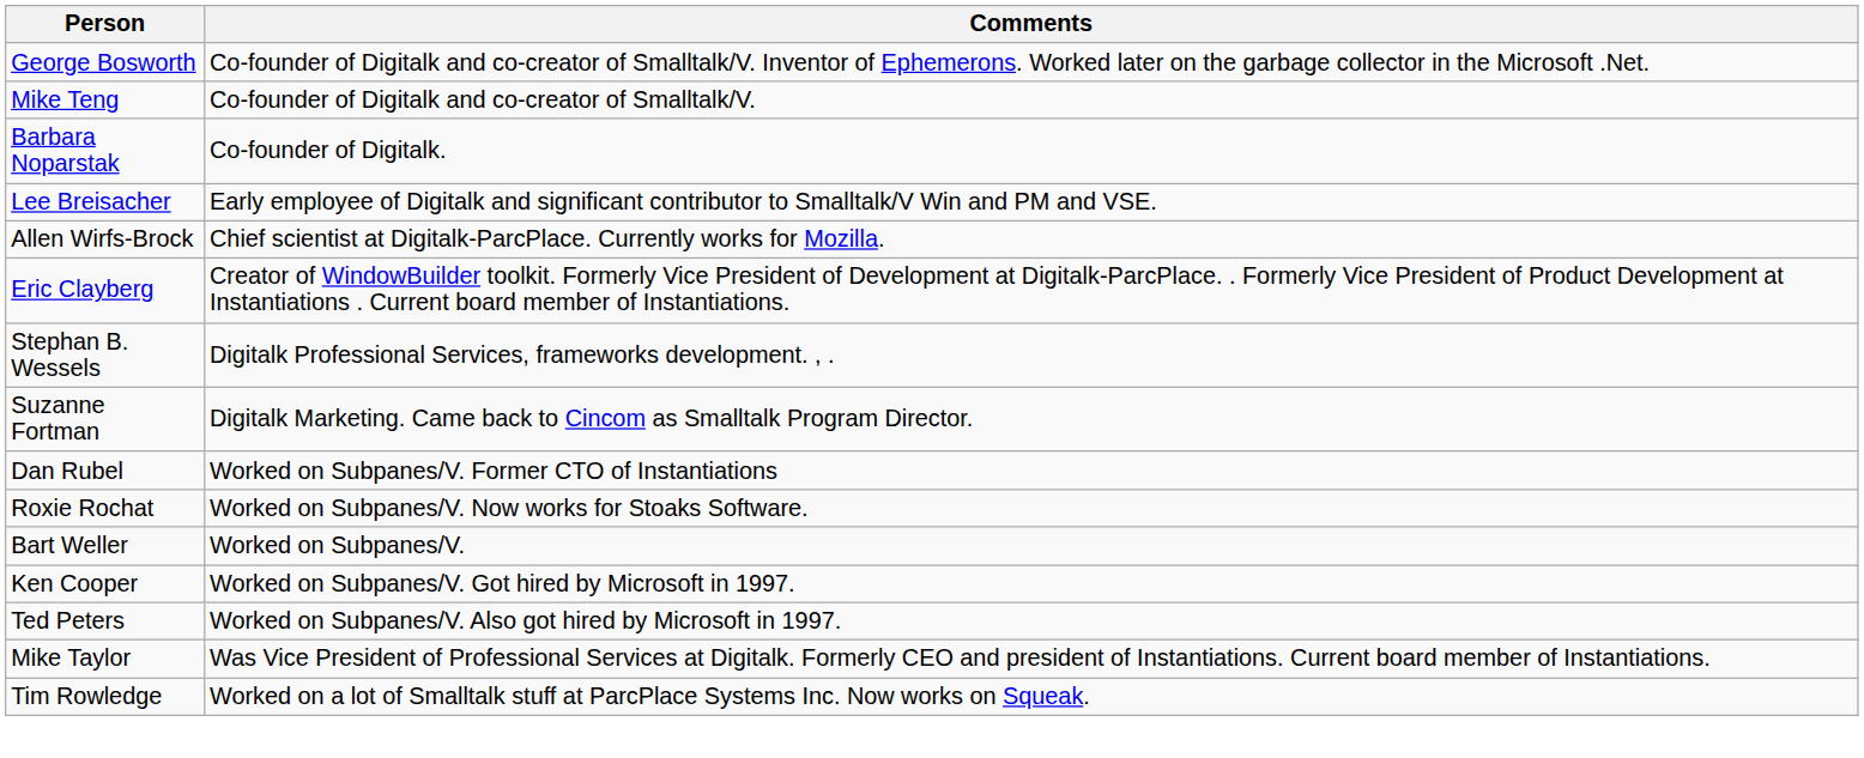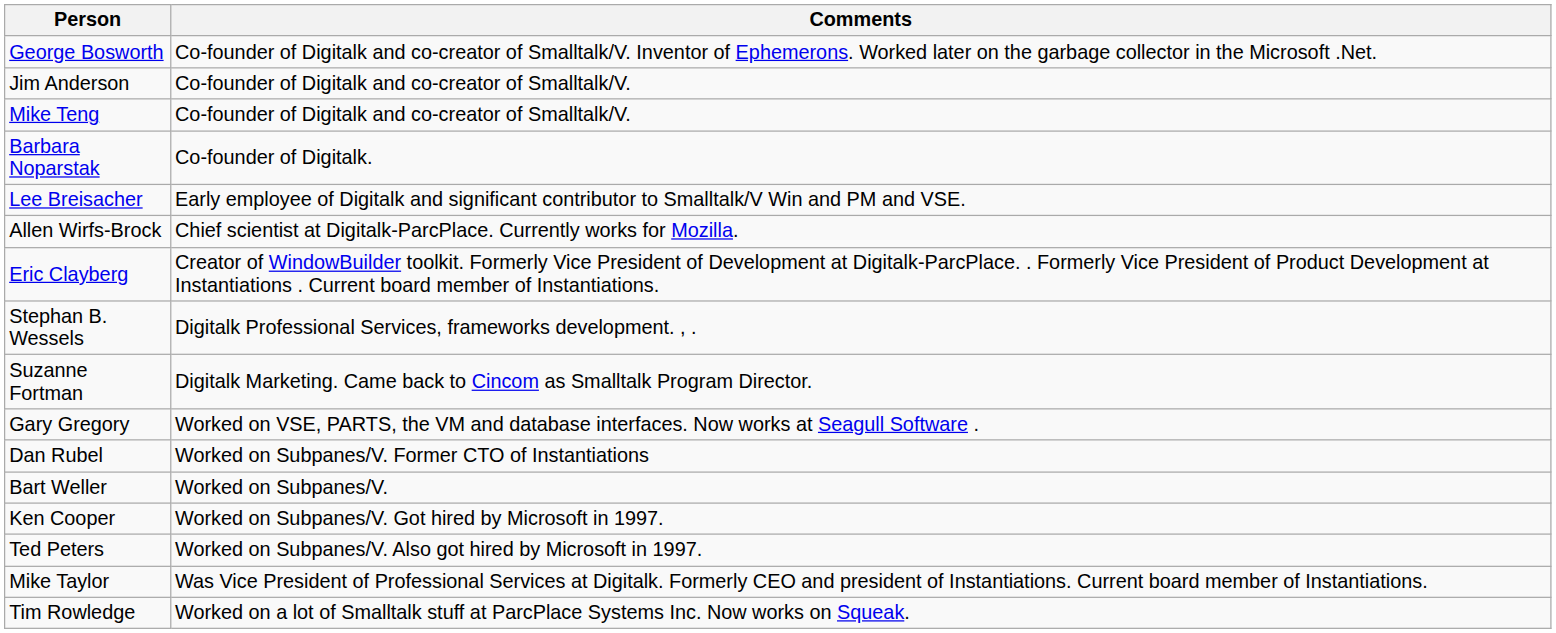 <table class="wikitable">
 <tr>
 <th>Person</th>
 <th>Comments</th>
 </tr>
 <tr>
 <td><a href='#'>George Bosworth</a></td>
 <td>Co-founder of Digitalk and co-creator of Smalltalk/V. Inventor of <a href='#'>Ephemerons</a>. Worked later on the garbage collector in the Microsoft .Net.</td>
+</tr>
+<tr>
+<td>Jim Anderson</td>
+<td>Co-founder of Digitalk and co-creator of Smalltalk/V.</td>
 </tr>
 <tr>
 <td><a href='#'>Mike Teng</a></td>
 <td>Co-founder of Digitalk and co-creator of Smalltalk/V.</td>
 </tr>
 <tr>
 <td><a href='#'>Barbara Noparstak</a></td>
 <td>Co-founder of Digitalk.</td>
 </tr>
 <tr>
 <td><a href='#'>Lee Breisacher</a></td>
 <td>Early employee of Digitalk and significant contributor to Smalltalk/V Win and PM and VSE.</td>
 </tr>
 <tr>
 <td>Allen Wirfs-Brock</td>
 <td>Chief scientist at Digitalk-ParcPlace. Currently works for <a href='#'>Mozilla</a>.</td>
 </tr>
 <tr>
 <td><a href='#'>Eric Clayberg</a></td>
 <td>Creator of <a href='#'>WindowBuilder</a> toolkit. Formerly Vice President of Development at Digitalk-ParcPlace. . Formerly Vice President of Product Development at Instantiations . Current board member of Instantiations.</td>
 </tr>
 <tr>
 <td>Stephan B. Wessels</td>
 <td>Digitalk Professional Services, frameworks development. , .</td>
 </tr>
 <tr>
 <td>Suzanne Fortman</td>
 <td>Digitalk Marketing. Came back to <a href='#'>Cincom</a> as Smalltalk Program Director.</td>
 </tr>
 <tr>
+<td>Gary Gregory</td>
+<td>Worked on VSE, PARTS, the VM and database interfaces. Now works at <a href='#'>Seagull Software</a> .</td>
+</tr>
+<tr>
 <td>Dan Rubel</td>
 <td>Worked on Subpanes/V. Former CTO of Instantiations </td>
-</tr>
-<tr>
-<td>Roxie Rochat</td>
-<td>Worked on Subpanes/V. Now works for Stoaks Software.</td>
 </tr>
 <tr>
 <td>Bart Weller</td>
 <td>Worked on Subpanes/V.</td>
 </tr>
 <tr>
 <td>Ken Cooper</td>
 <td>Worked on Subpanes/V. Got hired by Microsoft in 1997. </td>
 </tr>
 <tr>
 <td>Ted Peters</td>
 <td>Worked on Subpanes/V. Also got hired by Microsoft in 1997. </td>
 </tr>
 <tr>
 <td>Mike Taylor</td>
 <td>Was Vice President of Professional Services at Digitalk. Formerly CEO and president of Instantiations. Current board member of Instantiations.</td>
 </tr>
 <tr>
 <td>Tim Rowledge</td>
 <td>Worked on a lot of Smalltalk stuff at ParcPlace Systems Inc. Now works on <a href='#'>Squeak</a>.</td>
 </tr>
 </table>
